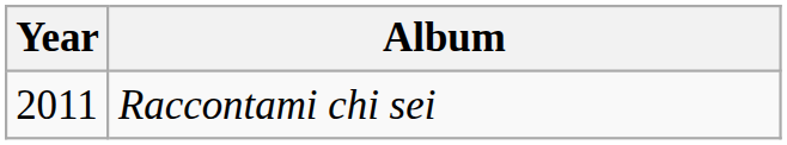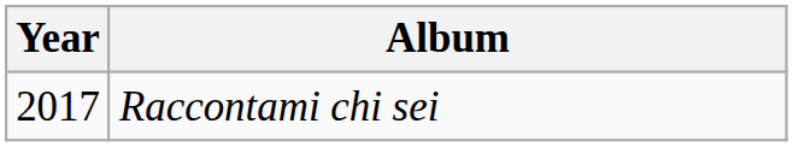 <table class="wikitable">
 <tr>
 <th>Year</th>
 <th style="width:250px;">Album</th>
 </tr>
 <tr>
-<td>2011</td>
+<td>2017</td>
 <td><em>Raccontami chi sei</em></td>
 </tr>
 </table>
